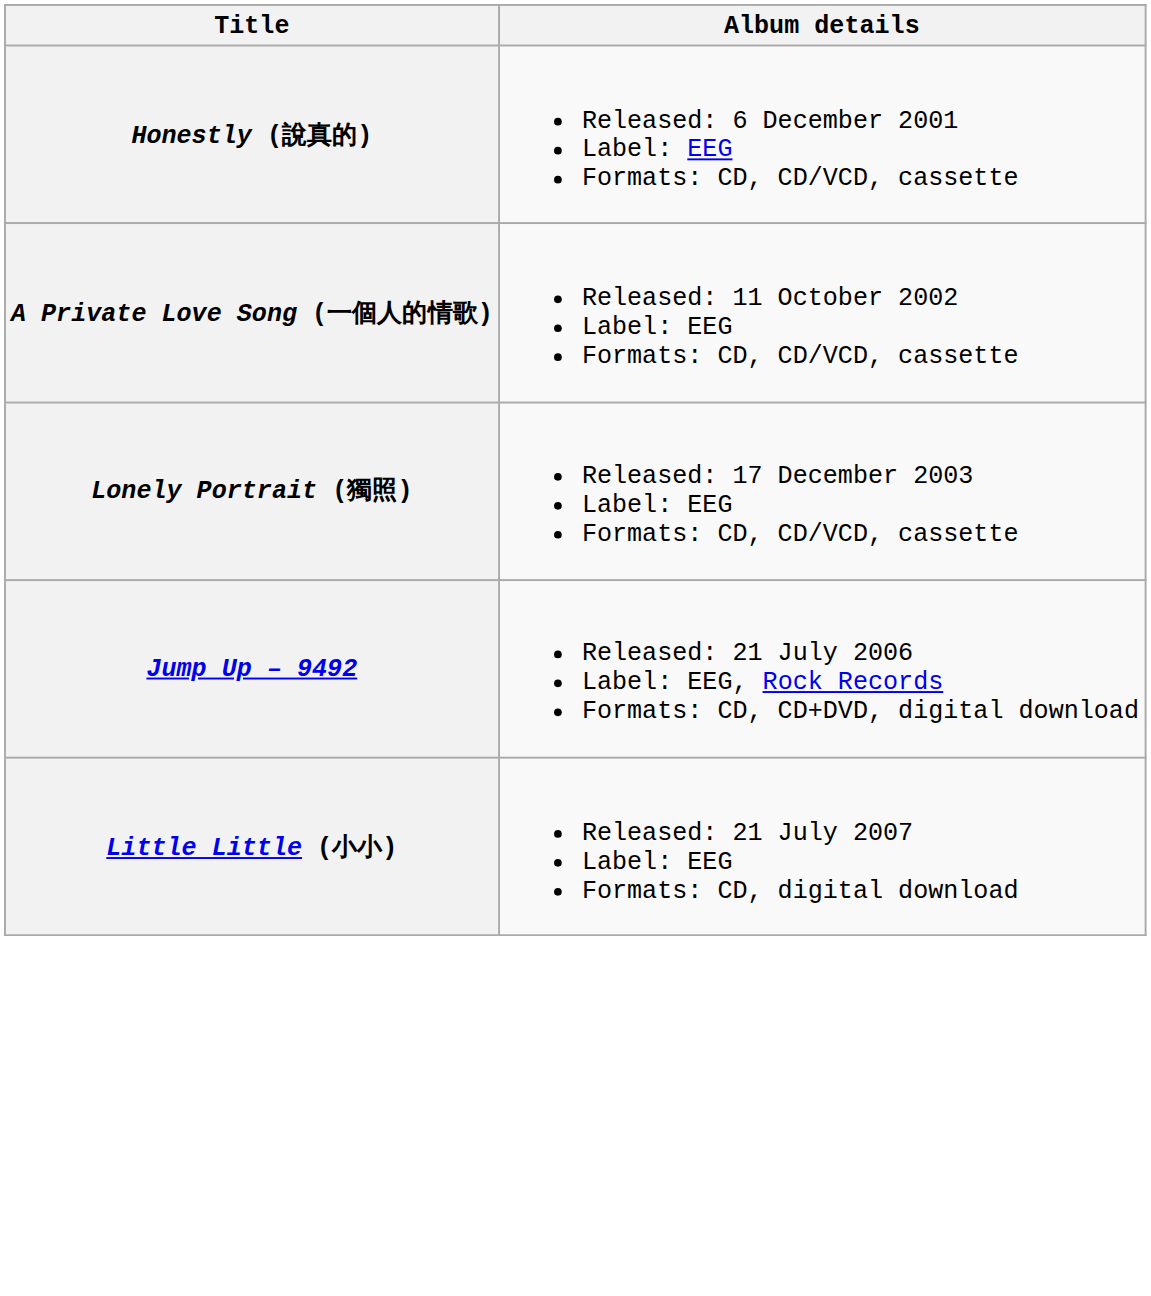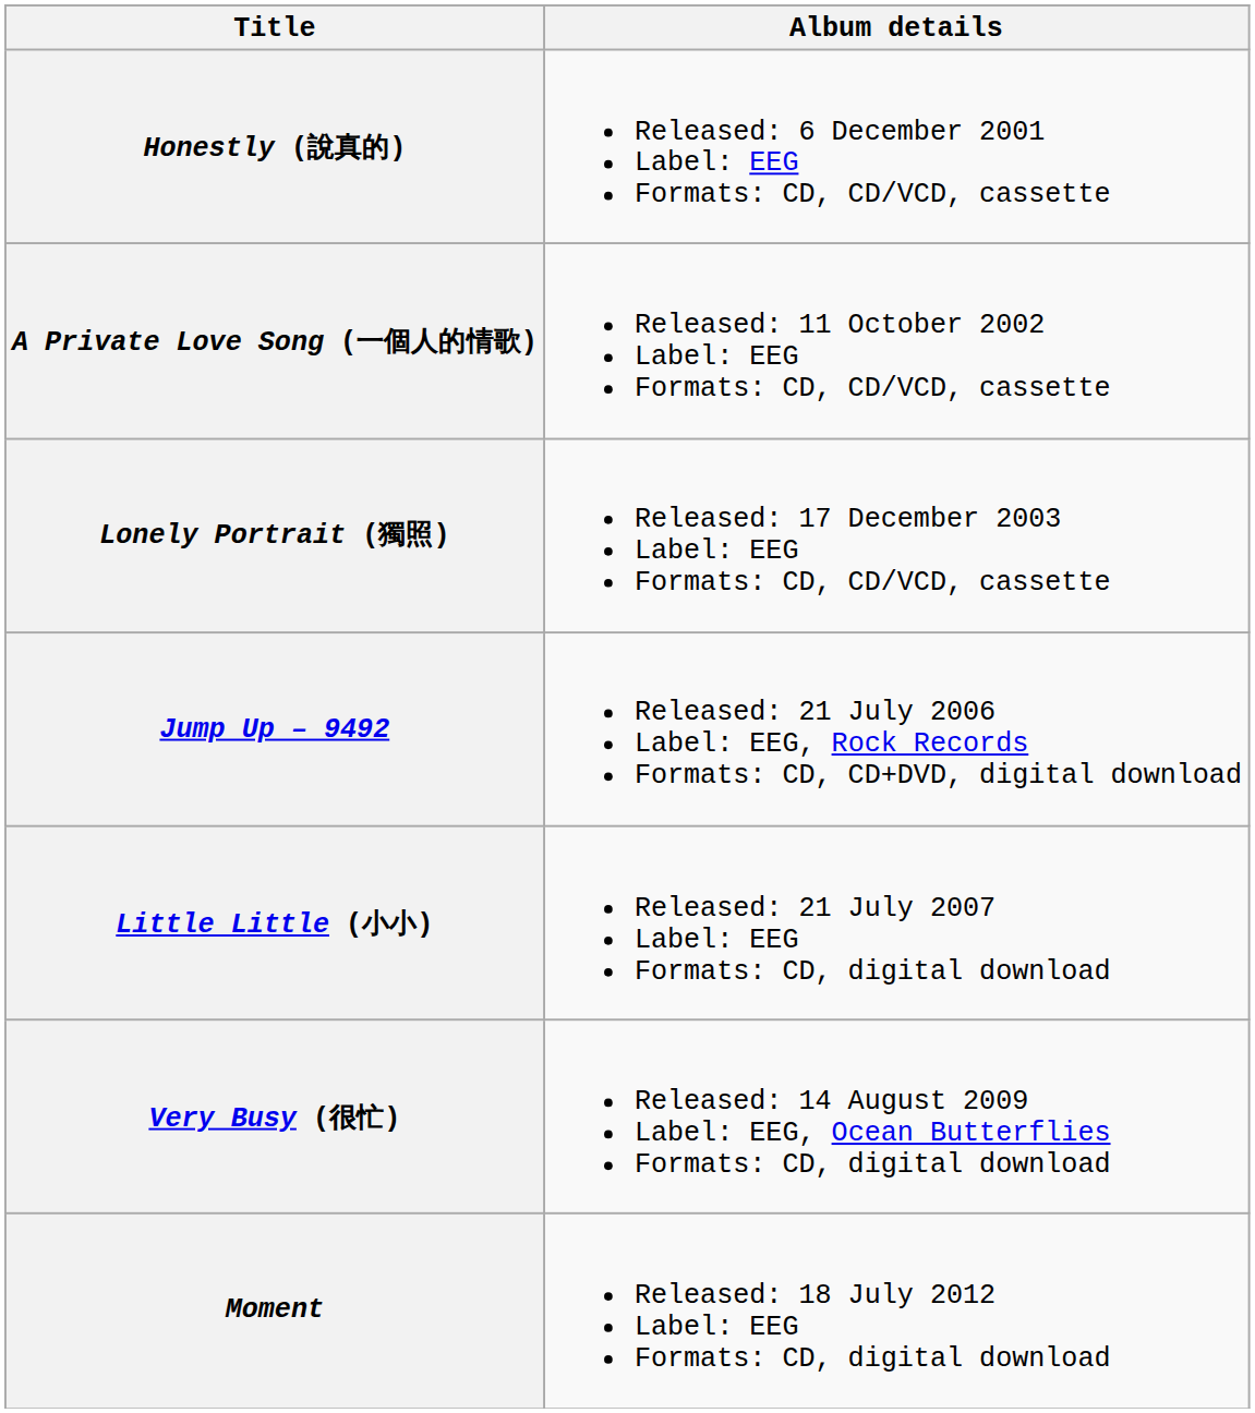 <table class="wikitable plainrowheaders">
 <tr>
 <th rowspan="1">Title</th>
 <th rowspan="1">Album details</th>
 </tr>
 <tr>
 <th scope="row"><em>Honestly</em> (說真的)</th>
 <td><br><ul><li>Released: 6 December 2001</li><li>Label: <a href='#'>EEG</a></li><li>Formats: CD, CD/VCD, cassette</li></ul></td>
 </tr>
 <tr>
 <th scope="row"><em>A Private Love Song</em> (一個人的情歌)</th>
 <td><br><ul><li>Released: 11 October 2002</li><li>Label: EEG</li><li>Formats: CD, CD/VCD, cassette</li></ul></td>
 </tr>
 <tr>
 <th scope="row"><em>Lonely Portrait</em> (獨照)</th>
 <td><br><ul><li>Released: 17 December 2003</li><li>Label: EEG</li><li>Formats: CD, CD/VCD, cassette</li></ul></td>
 </tr>
 <tr>
 <th scope="row"><em><a href='#'>Jump Up – 9492</a></em></th>
 <td><br><ul><li>Released: 21 July 2006</li><li>Label: EEG, <a href='#'>Rock Records</a></li><li>Formats: CD, CD+DVD, digital download</li></ul></td>
 </tr>
 <tr>
 <th scope="row"><em><a href='#'>Little Little</a></em> (小小)</th>
 <td><br><ul><li>Released: 21 July 2007</li><li>Label: EEG</li><li>Formats: CD, digital download</li></ul></td>
 </tr>
+<tr>
+<th scope="row"><em><a href='#'>Very Busy</a></em> (很忙)</th>
+<td><br><ul><li>Released: 14 August 2009</li><li>Label: EEG, <a href='#'>Ocean Butterflies</a></li><li>Formats: CD, digital download</li></ul></td>
+</tr>
+<tr>
+<th scope="row"><em>Moment</em></th>
+<td><br><ul><li>Released: 18 July 2012</li><li>Label: EEG</li><li>Formats: CD, digital download</li></ul></td>
+</tr>
 </table>
